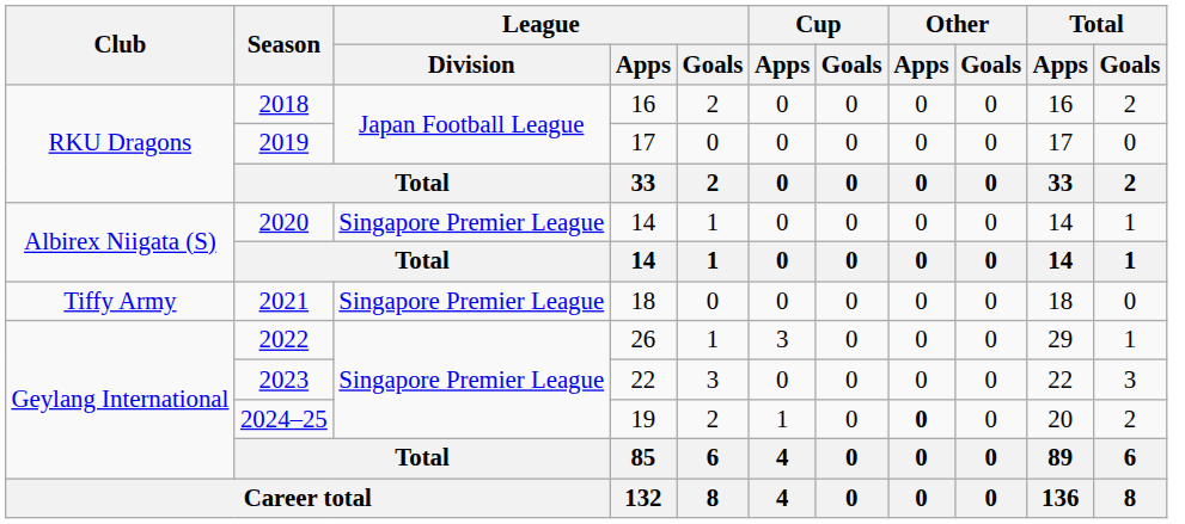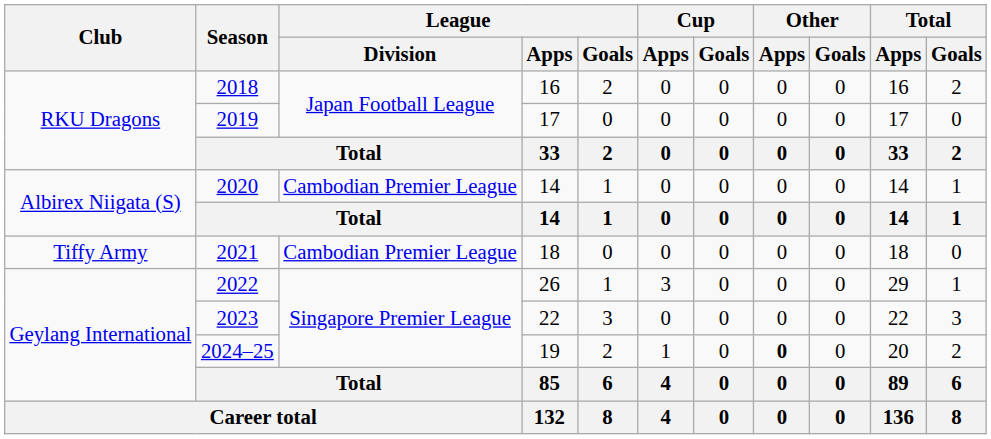 <table class="wikitable" style="text-align: center">
 <tr>
 <th rowspan="2">Club</th>
 <th rowspan="2">Season</th>
 <th colspan="3">League</th>
 <th colspan="2">Cup</th>
 <th colspan="2">Other</th>
 <th colspan="2">Total</th>
 </tr>
 <tr>
 <th>Division</th>
 <th>Apps</th>
 <th>Goals</th>
 <th>Apps</th>
 <th>Goals</th>
 <th>Apps</th>
 <th>Goals</th>
 <th>Apps</th>
 <th>Goals</th>
 </tr>
 <tr>
 <td rowspan="3"><a href='#'>RKU Dragons</a></td>
 <td><a href='#'>2018</a></td>
 <td rowspan="2"><a href='#'>Japan Football League</a></td>
 <td>16</td>
 <td>2</td>
 <td>0</td>
 <td>0</td>
 <td>0</td>
 <td>0</td>
 <td>16</td>
 <td>2</td>
 </tr>
 <tr>
 <td><a href='#'>2019</a></td>
 <td>17</td>
 <td>0</td>
 <td>0</td>
 <td>0</td>
 <td>0</td>
 <td>0</td>
 <td>17</td>
 <td>0</td>
 </tr>
 <tr>
 <th colspan=2>Total</th>
 <th>33</th>
 <th>2</th>
 <th>0</th>
 <th>0</th>
 <th>0</th>
 <th>0</th>
 <th>33</th>
 <th>2</th>
 </tr>
 <tr>
 <td rowspan="2"><a href='#'>Albirex Niigata (S)</a></td>
 <td><a href='#'>2020</a></td>
-<td><a href='#'>Singapore Premier League</a></td>
+<td><a href='#'>Cambodian Premier League</a></td>
 <td>14</td>
 <td>1</td>
 <td>0</td>
 <td>0</td>
 <td>0</td>
 <td>0</td>
 <td>14</td>
 <td>1</td>
 </tr>
 <tr>
 <th colspan=2>Total</th>
 <th>14</th>
 <th>1</th>
 <th>0</th>
 <th>0</th>
 <th>0</th>
 <th>0</th>
 <th>14</th>
 <th>1</th>
 </tr>
 <tr>
 <td><a href='#'>Tiffy Army</a></td>
 <td><a href='#'>2021</a></td>
-<td><a href='#'>Singapore Premier League</a></td>
+<td><a href='#'>Cambodian Premier League</a></td>
 <td>18</td>
 <td>0</td>
 <td>0</td>
 <td>0</td>
 <td>0</td>
 <td>0</td>
 <td>18</td>
 <td>0</td>
 </tr>
 <tr>
 <td rowspan="4"><a href='#'>Geylang International</a></td>
 <td><a href='#'>2022</a></td>
 <td rowspan="3"><a href='#'>Singapore Premier League</a></td>
 <td>26</td>
 <td>1</td>
 <td>3</td>
 <td>0</td>
 <td>0</td>
 <td>0</td>
 <td>29</td>
 <td>1</td>
 </tr>
 <tr>
 <td><a href='#'>2023</a></td>
 <td>22</td>
 <td>3</td>
 <td>0</td>
 <td>0</td>
 <td>0</td>
 <td>0</td>
 <td>22</td>
 <td>3</td>
 </tr>
 <tr>
 <td><a href='#'>2024–25</a></td>
 <td>19</td>
 <td>2</td>
 <td>1</td>
 <td>0</td>
 <td><strong>0</strong></td>
 <td>0</td>
 <td>20</td>
 <td>2</td>
 </tr>
 <tr>
 <th colspan=2>Total</th>
 <th>85</th>
 <th>6</th>
 <th>4</th>
 <th>0</th>
 <th>0</th>
 <th>0</th>
 <th>89</th>
 <th>6</th>
 </tr>
 <tr>
 <th colspan=3>Career total</th>
 <th>132</th>
 <th>8</th>
 <th>4</th>
 <th>0</th>
 <th>0</th>
 <th>0</th>
 <th>136</th>
 <th>8</th>
 </tr>
 </table>
